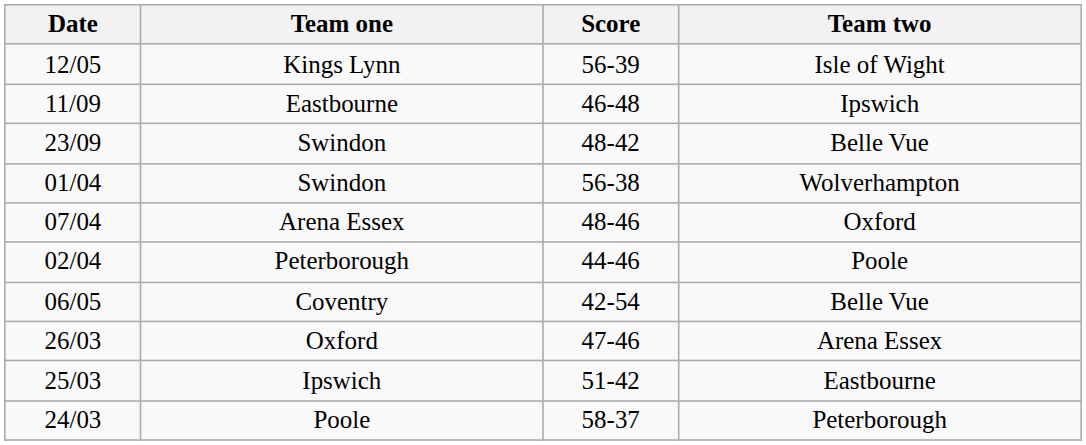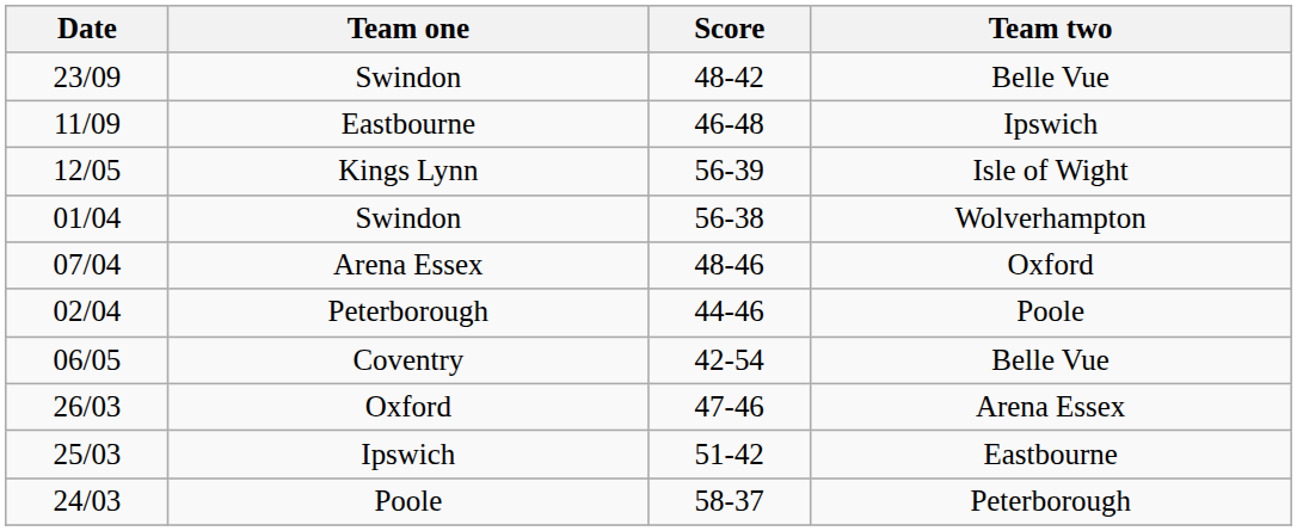 <table class="wikitable" style="text-align: center">
 <tr>
 <th width=80>Date</th>
 <th width=250>Team one</th>
 <th width=80>Score</th>
 <th width=250>Team two</th>
 </tr>
 <tr>
-<td>12/05</td>
-<td>Kings Lynn</td>
-<td>56-39</td>
-<td>Isle of Wight</td>
+<td>23/09</td>
+<td>Swindon</td>
+<td>48-42</td>
+<td>Belle Vue</td>
 </tr>
 <tr>
 <td>11/09</td>
 <td>Eastbourne</td>
 <td>46-48</td>
 <td>Ipswich</td>
 </tr>
 <tr>
-<td>23/09</td>
-<td>Swindon</td>
-<td>48-42</td>
-<td>Belle Vue</td>
+<td>12/05</td>
+<td>Kings Lynn</td>
+<td>56-39</td>
+<td>Isle of Wight</td>
 </tr>
 <tr>
 <td>01/04</td>
 <td>Swindon</td>
 <td>56-38</td>
 <td>Wolverhampton</td>
 </tr>
 <tr>
 <td>07/04</td>
 <td>Arena Essex</td>
 <td>48-46</td>
 <td>Oxford</td>
 </tr>
 <tr>
 <td>02/04</td>
 <td>Peterborough</td>
 <td>44-46</td>
 <td>Poole</td>
 </tr>
 <tr>
 <td>06/05</td>
 <td>Coventry</td>
 <td>42-54</td>
 <td>Belle Vue</td>
 </tr>
 <tr>
 <td>26/03</td>
 <td>Oxford</td>
 <td>47-46</td>
 <td>Arena Essex</td>
 </tr>
 <tr>
 <td>25/03</td>
 <td>Ipswich</td>
 <td>51-42</td>
 <td>Eastbourne</td>
 </tr>
 <tr>
 <td>24/03</td>
 <td>Poole</td>
 <td>58-37</td>
 <td>Peterborough</td>
 </tr>
 </table>
